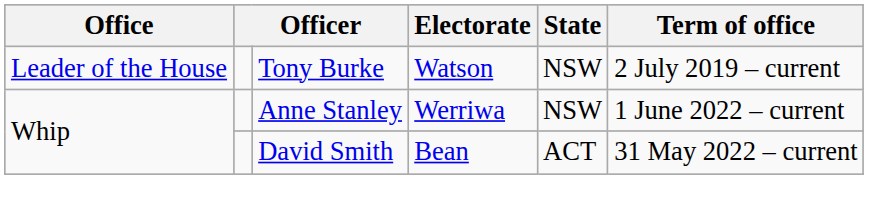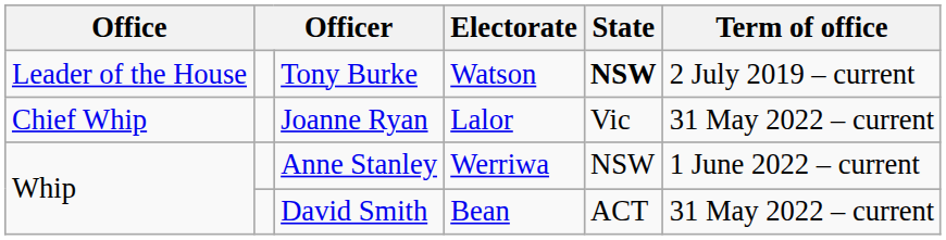 <table class="wikitable sortable">
 <tr>
 <th>Office</th>
 <th colspan="2">Officer</th>
 <th>Electorate</th>
 <th>State</th>
 <th>Term of office</th>
 </tr>
 <tr>
 <td><a href='#'>Leader of the House</a></td>
 <td> </td>
 <td><a href='#'>Tony Burke</a> </td>
 <td><a href='#'>Watson</a></td>
-<td>NSW</td>
+<td><strong>NSW</strong></td>
 <td>2 July 2019 – current</td>
+</tr>
+<tr>
+<td><a href='#'>Chief Whip</a></td>
+<td> </td>
+<td><a href='#'>Joanne Ryan</a></td>
+<td><a href='#'>Lalor</a></td>
+<td>Vic</td>
+<td>31 May 2022 – current</td>
 </tr>
 <tr>
 <td rowspan="2">Whip</td>
 <td> </td>
 <td><a href='#'>Anne Stanley</a></td>
 <td><a href='#'>Werriwa</a></td>
 <td>NSW</td>
 <td>1 June 2022 – current</td>
 </tr>
 <tr>
 <td> </td>
 <td><a href='#'>David Smith</a></td>
 <td><a href='#'>Bean</a></td>
 <td>ACT</td>
 <td>31 May 2022 – current</td>
 </tr>
 </table>
